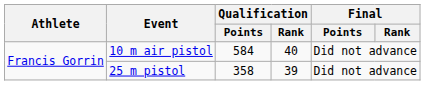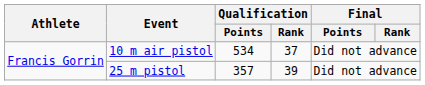 <table class="wikitable" style="font-size:90%">
 <tr>
 <th rowspan="2">Athlete</th>
 <th rowspan="2">Event</th>
 <th colspan=2>Qualification</th>
 <th colspan=2>Final</th>
 </tr>
 <tr style="font-size:95%">
 <th>Points</th>
 <th>Rank</th>
 <th>Points</th>
 <th>Rank</th>
 </tr>
 <tr align=center>
 <td align=left rowspan=2><a href='#'>Francis Gorrin</a></td>
 <td align=left><a href='#'>10 m air pistol</a></td>
-<td>584</td>
-<td>40</td>
+<td>534</td>
+<td>37</td>
 <td colspan=2>Did not advance</td>
 </tr>
 <tr align=center>
 <td align=left><a href='#'>25 m pistol</a></td>
-<td>358</td>
+<td>357</td>
 <td>39</td>
 <td colspan=2>Did not advance</td>
 </tr>
 </table>
